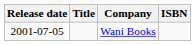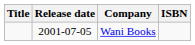 <table class="wikitable">
 <tr>
+<th>Title</th>
 <th>Release date</th>
-<th>Title</th>
 <th>Company</th>
 <th>ISBN</th>
 </tr>
 <tr>
+<td></td>
 <td align="center">2001-07-05</td>
-<td></td>
 <td align="center"><a href='#'>Wani Books</a></td>
 <td></td>
 </tr>
 </table>
